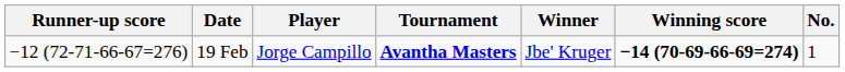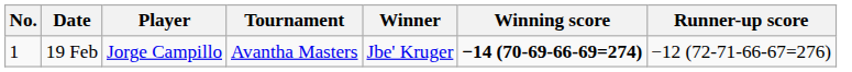 <table class="wikitable" style="font-size:95%;">
 <tr>
-<th>Runner-up score</th>
+<th>No.</th>
 <th>Date</th>
 <th>Player</th>
 <th>Tournament</th>
 <th>Winner</th>
 <th>Winning score</th>
-<th>No.</th>
+<th>Runner-up score</th>
 </tr>
 <tr>
-<td>−12 (72-71-66-67=276)</td>
+<td>1</td>
 <td>19 Feb</td>
 <td> <a href='#'>Jorge Campillo</a></td>
-<td><strong><a href='#'>Avantha Masters</a></strong></td>
+<td><a href='#'>Avantha Masters</a></td>
 <td> <a href='#'>Jbe' Kruger</a></td>
 <td><strong>−14 (70-69-66-69=274)</strong></td>
-<td>1</td>
+<td>−12 (72-71-66-67=276)</td>
 </tr>
 </table>
